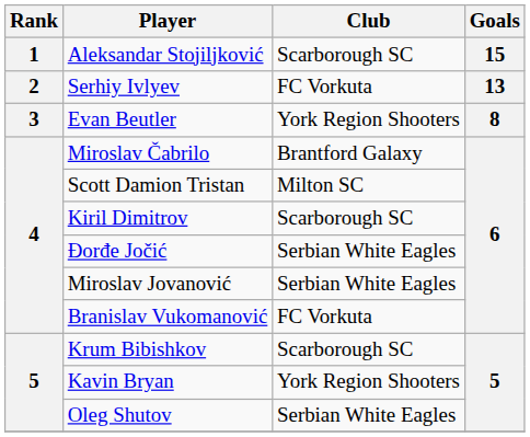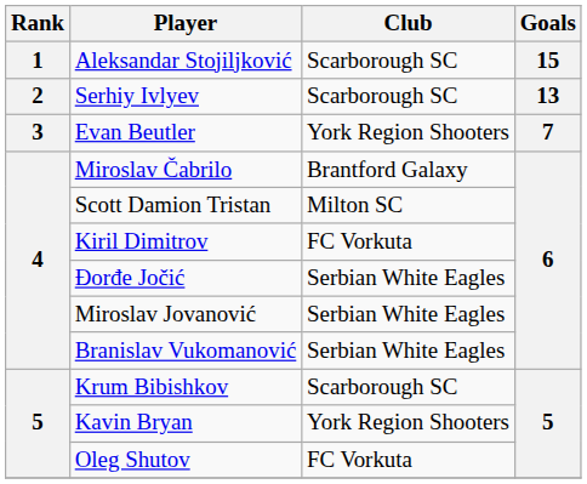 <table class="wikitable" style="text-align:center">
 <tr>
 <th>Rank</th>
 <th>Player</th>
 <th>Club</th>
 <th>Goals</th>
 </tr>
 <tr>
 <th>1</th>
 <td align="left"> <a href='#'>Aleksandar Stojiljković</a></td>
 <td align="left">Scarborough SC</td>
 <th>15</th>
 </tr>
 <tr>
 <th>2</th>
 <td align="left"> <a href='#'>Serhiy Ivlyev</a></td>
-<td align="left">FC Vorkuta</td>
+<td align="left">Scarborough SC</td>
 <th>13</th>
 </tr>
 <tr>
 <th>3</th>
 <td align="left"> <a href='#'>Evan Beutler</a></td>
 <td align="left">York Region Shooters</td>
-<th>8</th>
+<th>7</th>
 </tr>
 <tr>
 <th rowspan="6">4</th>
 <td align="left"> <a href='#'>Miroslav Čabrilo</a></td>
 <td align="left">Brantford Galaxy</td>
 <th rowspan="6">6</th>
 </tr>
 <tr>
 <td align="left"> Scott Damion Tristan</td>
 <td align="left">Milton SC</td>
 </tr>
 <tr>
 <td align="left"> <a href='#'>Kiril Dimitrov</a></td>
-<td align="left">Scarborough SC</td>
+<td align="left">FC Vorkuta</td>
 </tr>
 <tr>
 <td align="left"> <a href='#'>Đorđe Jočić</a></td>
 <td align="left">Serbian White Eagles</td>
 </tr>
 <tr>
 <td align="left"> Miroslav Jovanović</td>
 <td align="left">Serbian White Eagles</td>
 </tr>
 <tr>
 <td align="left"> <a href='#'>Branislav Vukomanović</a></td>
-<td align="left">FC Vorkuta</td>
+<td align="left">Serbian White Eagles</td>
 </tr>
 <tr>
 <th rowspan="3">5</th>
 <td align="left"> <a href='#'>Krum Bibishkov</a></td>
 <td align="left">Scarborough SC</td>
 <th rowspan="3">5</th>
 </tr>
 <tr>
 <td align="left"> <a href='#'>Kavin Bryan</a></td>
 <td align="left">York Region Shooters</td>
 </tr>
 <tr>
 <td align="left"> <a href='#'>Oleg Shutov</a></td>
-<td align="left">Serbian White Eagles</td>
+<td align="left">FC Vorkuta</td>
 </tr>
 <tr>
 </tr>
 </table>
